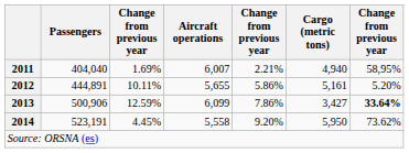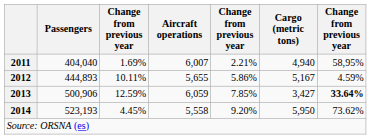 <table class="wikitable" style="text-align:right; width:575px">
 <tr>
 <th style="width:50px"></th>
 <th style="width:100px">Passengers</th>
 <th style="width:75px">Change from previous year</th>
 <th style="width:100px">Aircraft operations</th>
 <th style="width:75px">Change from previous year</th>
 <th style="width:100px">Cargo<br>(metric tons)</th>
 <th style="width:75px">Change from previous year</th>
 </tr>
 <tr>
 <th>2011</th>
 <td>404,040</td>
 <td> 1.69%</td>
 <td>6,007</td>
 <td> 2.21%</td>
 <td>4,940</td>
 <td> 58,95%</td>
 </tr>
 <tr>
 <th>2012</th>
-<td>444,891</td>
+<td>444,893</td>
 <td> 10.11%</td>
 <td>5,655</td>
 <td> 5.86%</td>
-<td>5,161</td>
-<td> 5.20%</td>
+<td>5,167</td>
+<td> 4.59%</td>
 </tr>
 <tr>
 <th>2013</th>
 <td>500,906</td>
 <td> 12.59%</td>
-<td>6,099</td>
-<td> 7.86%</td>
+<td>6,059</td>
+<td> 7.85%</td>
 <td>3,427</td>
 <td><strong> 33.64%</strong></td>
 </tr>
 <tr>
 <th>2014</th>
-<td>523,191</td>
+<td>523,193</td>
 <td> 4.45%</td>
 <td>5,558</td>
 <td> 9.20%</td>
 <td>5,950</td>
 <td> 73.62%</td>
 </tr>
 <tr>
 <td colspan="7" style="text-align:left;"><em>Source: ORSNA</em> <a href='#'>(es)</a></td>
 </tr>
 </table>
